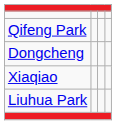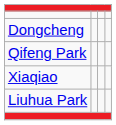 <table class="wikitable">
 <tr style="background:#ED1C24; height: 2pt">
 <td colspan="4"></td>
 </tr>
 <tr>
 <td></td>
 <td></td>
 <td></td>
 <td></td>
 </tr>
 <tr>
-<td><a href='#'>Qifeng Park</a></td>
+<td><a href='#'>Dongcheng</a></td>
 <td></td>
 <td></td>
 <td></td>
 </tr>
 <tr>
-<td><a href='#'>Dongcheng</a></td>
+<td><a href='#'>Qifeng Park</a></td>
 <td></td>
 <td></td>
 <td></td>
 </tr>
 <tr>
 <td><a href='#'>Xiaqiao</a></td>
 <td></td>
 <td></td>
 <td></td>
 </tr>
 <tr>
 <td><a href='#'>Liuhua Park</a></td>
 <td></td>
 <td></td>
 </tr>
 <tr style="background:#ED1C24; height: 2pt">
 <td colspan="4"></td>
 </tr>
 </table>
